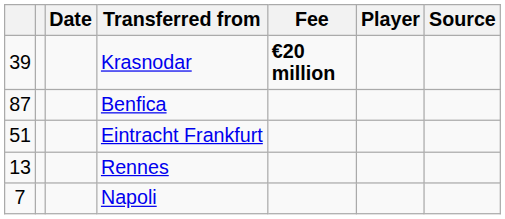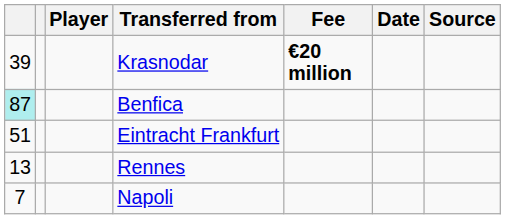 <table class="wikitable plainrowheaders sortable">
 <tr>
 <th></th>
 <th></th>
-<th scope="col">Date</th>
+<th scope="col">Player</th>
 <th>Transferred from</th>
 <th style="width: 65px;">Fee</th>
-<th scope="col">Player</th>
+<th scope="col">Date</th>
 <th scope="col">Source</th>
 </tr>
 <tr>
 <td align="center">39</td>
 <td align="center"></td>
 <td></td>
 <td> <a href='#'>Krasnodar</a></td>
 <td><strong>€20 million</strong></td>
 <td></td>
 <td></td>
 </tr>
 <tr>
-<td align="center">87</td>
+<td align="center" style="background: paleturquoise;">87</td>
 <td align="center"></td>
 <td></td>
 <td> <a href='#'>Benfica</a></td>
 <td></td>
 <td></td>
 <td></td>
 </tr>
 <tr>
 <td align="center">51</td>
 <td align="center"></td>
 <td></td>
 <td> <a href='#'>Eintracht Frankfurt</a></td>
 <td></td>
 <td></td>
 <td></td>
 </tr>
 <tr>
 <td align="center">13</td>
 <td align="center"></td>
 <td></td>
 <td> <a href='#'>Rennes</a></td>
 <td></td>
 <td></td>
 <td></td>
 </tr>
 <tr>
 <td align="center">7</td>
 <td align="center"></td>
 <td></td>
 <td> <a href='#'>Napoli</a></td>
 <td></td>
 <td></td>
 <td></td>
 </tr>
 </table>
